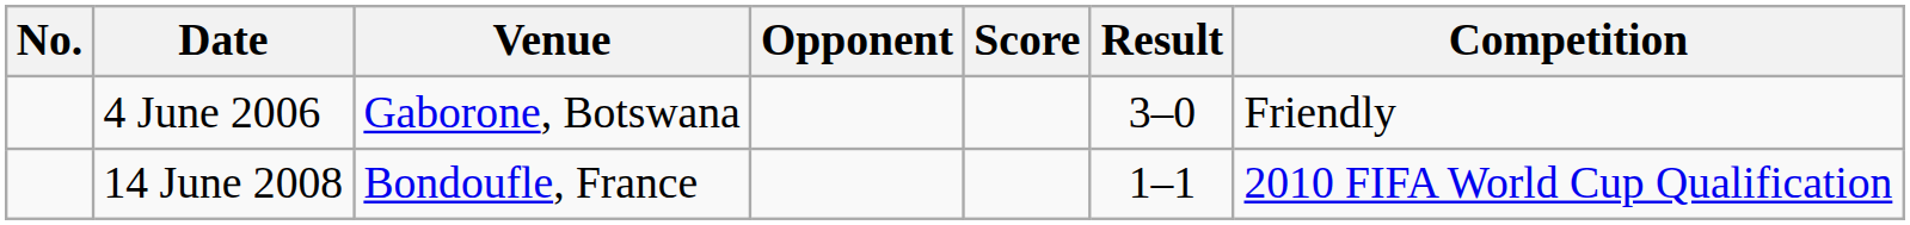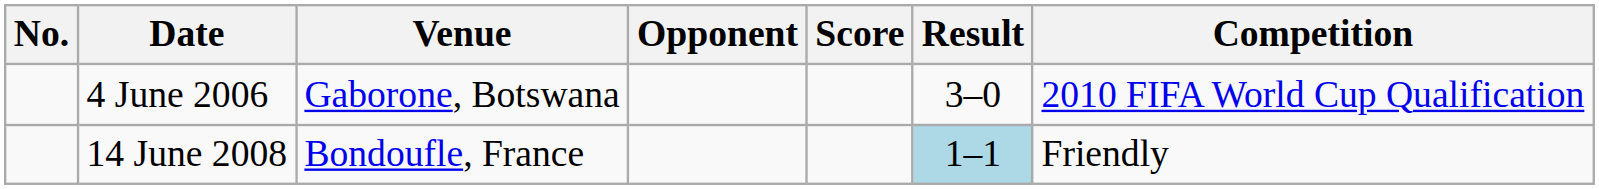 <table class="wikitable sortable">
 <tr>
 <th scope="col">No.</th>
 <th scope="col">Date</th>
 <th scope="col">Venue</th>
 <th scope="col">Opponent</th>
 <th scope="col">Score</th>
 <th scope="col">Result</th>
 <th scope="col">Competition</th>
 </tr>
 <tr>
 <td></td>
 <td>4 June 2006</td>
 <td><a href='#'>Gaborone</a>, Botswana</td>
 <td></td>
 <td></td>
 <td style="text-align:center">3–0</td>
-<td>Friendly</td>
+<td><a href='#'>2010 FIFA World Cup Qualification</a></td>
 </tr>
 <tr>
 <td></td>
 <td>14 June 2008</td>
 <td><a href='#'>Bondoufle</a>, France</td>
 <td></td>
 <td></td>
-<td style="text-align:center">1–1</td>
-<td><a href='#'>2010 FIFA World Cup Qualification</a></td>
+<td style="background: lightblue; text-align:center">1–1</td>
+<td>Friendly</td>
 </tr>
 </table>
